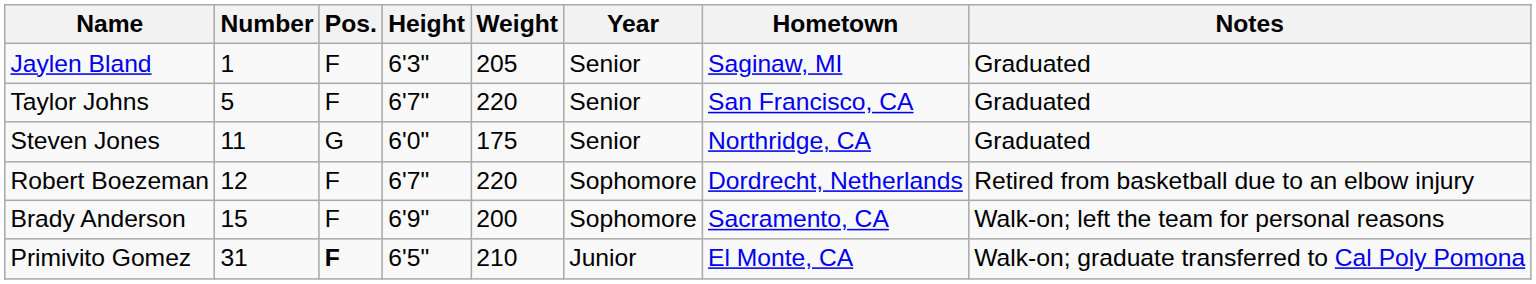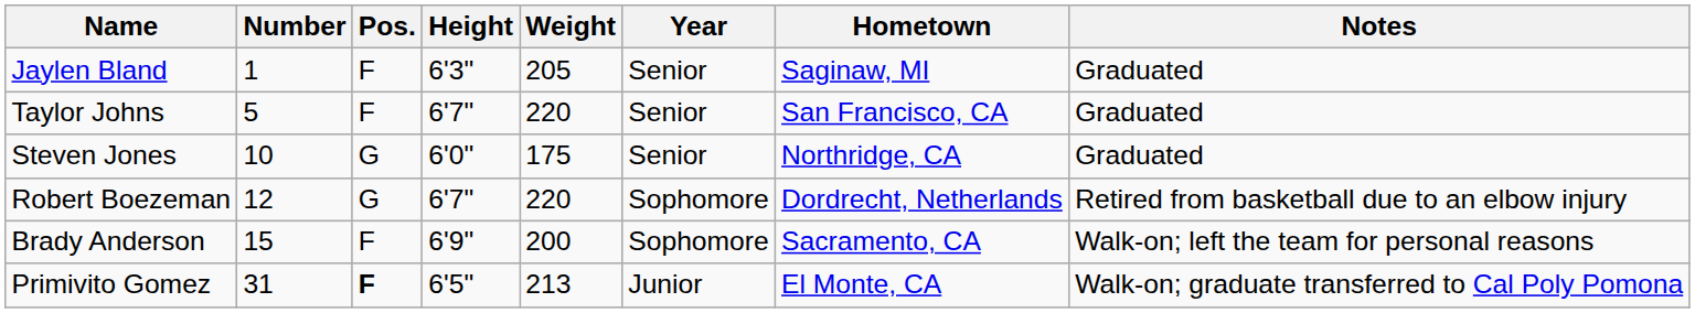 <table class="wikitable sortable" border="1">
 <tr>
 <th>Name</th>
 <th>Number</th>
 <th>Pos.</th>
 <th>Height</th>
 <th>Weight</th>
 <th>Year</th>
 <th>Hometown</th>
 <th class="unsortable">Notes</th>
 </tr>
 <tr>
 <td><a href='#'>Jaylen Bland</a></td>
 <td>1</td>
 <td>F</td>
 <td>6'3"</td>
 <td>205</td>
 <td>Senior</td>
 <td><a href='#'>Saginaw, MI</a></td>
 <td>Graduated</td>
 </tr>
 <tr>
 <td>Taylor Johns</td>
 <td>5</td>
 <td>F</td>
 <td>6'7"</td>
 <td>220</td>
 <td>Senior</td>
 <td><a href='#'>San Francisco, CA</a></td>
 <td>Graduated</td>
 </tr>
 <tr>
 <td>Steven Jones</td>
-<td>11</td>
+<td>10</td>
 <td>G</td>
 <td>6'0"</td>
 <td>175</td>
 <td>Senior</td>
 <td><a href='#'>Northridge, CA</a></td>
 <td>Graduated</td>
 </tr>
 <tr>
 <td>Robert Boezeman</td>
 <td>12</td>
-<td>F</td>
+<td>G</td>
 <td>6'7"</td>
 <td>220</td>
 <td>Sophomore</td>
 <td><a href='#'>Dordrecht, Netherlands</a></td>
 <td>Retired from basketball due to an elbow injury</td>
 </tr>
 <tr>
 <td>Brady Anderson</td>
 <td>15</td>
 <td>F</td>
 <td>6'9"</td>
 <td>200</td>
 <td>Sophomore</td>
 <td><a href='#'>Sacramento, CA</a></td>
 <td>Walk-on; left the team for personal reasons</td>
 </tr>
 <tr>
 <td>Primivito Gomez</td>
 <td>31</td>
 <td><strong>F</strong></td>
 <td>6'5"</td>
-<td>210</td>
+<td>213</td>
 <td>Junior</td>
 <td><a href='#'>El Monte, CA</a></td>
 <td>Walk-on; graduate transferred to <a href='#'>Cal Poly Pomona</a></td>
 </tr>
 </table>
